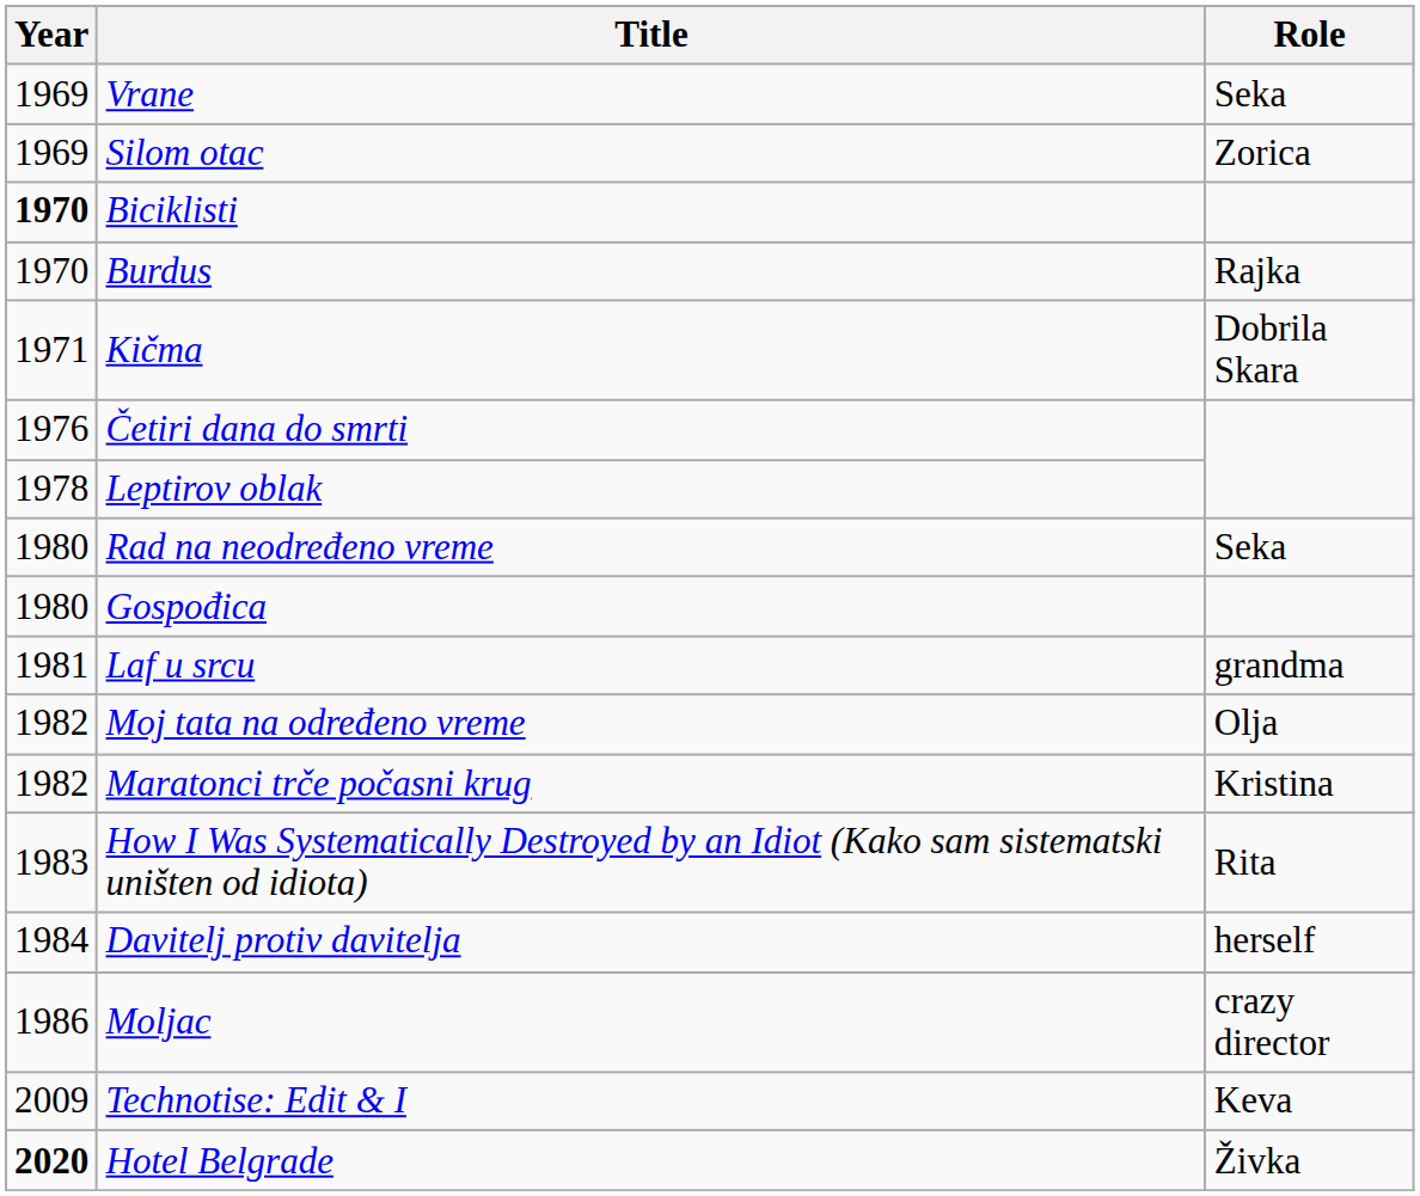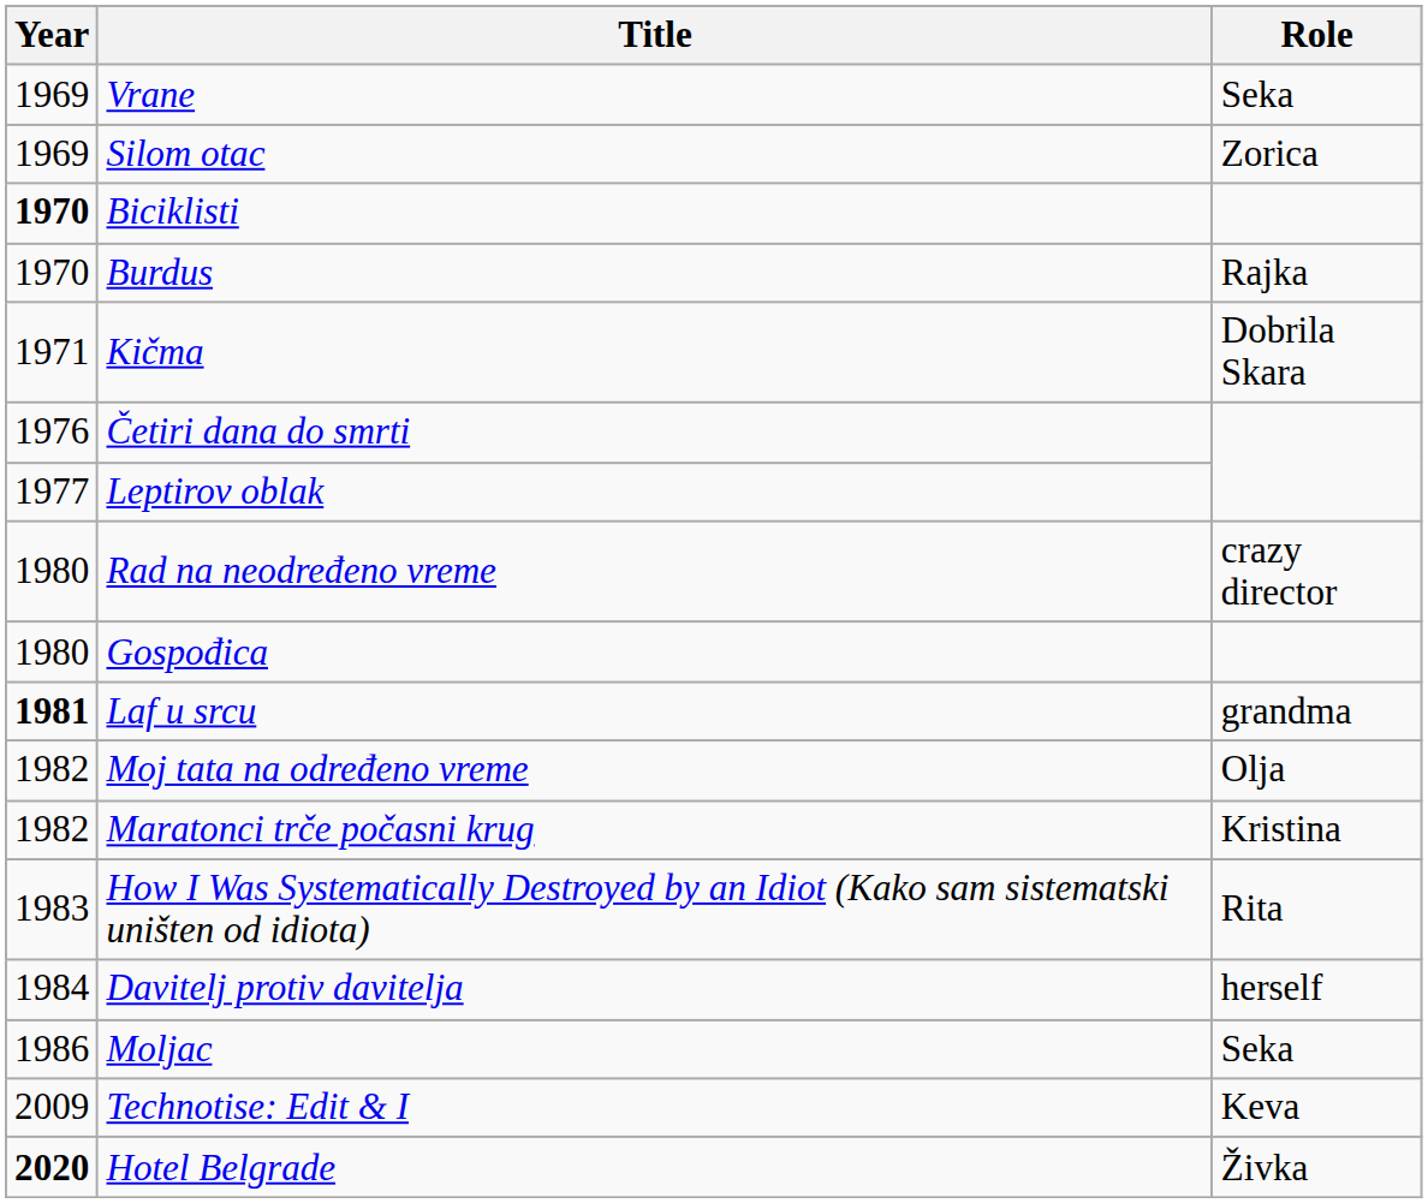 <table class="wikitable">
 <tr>
 <th>Year</th>
 <th>Title</th>
 <th>Role</th>
 </tr>
 <tr>
 <td align=center>1969</td>
 <td><em><a href='#'>Vrane</a></em></td>
 <td>Seka</td>
 </tr>
 <tr>
 <td align=center>1969</td>
 <td><em><a href='#'>Silom otac</a></em></td>
 <td>Zorica</td>
 </tr>
 <tr>
 <td align=center><strong>1970</strong></td>
 <td><em><a href='#'>Biciklisti</a></em></td>
 <td></td>
 </tr>
 <tr>
 <td align=center>1970</td>
 <td><em><a href='#'>Burdus</a></em></td>
 <td>Rajka</td>
 </tr>
 <tr>
 <td align=center>1971</td>
 <td><em><a href='#'>Kičma</a></em></td>
 <td>Dobrila Skara</td>
 </tr>
 <tr>
 <td align=center>1976</td>
 <td><em><a href='#'>Četiri dana do smrti</a></em></td>
 <td rowspan="2"></td>
 </tr>
 <tr>
-<td align=center>1978</td>
+<td align=center>1977</td>
 <td><em><a href='#'>Leptirov oblak</a></em></td>
 </tr>
 <tr>
 <td align=center>1980</td>
 <td><em><a href='#'>Rad na neodređeno vreme</a></em></td>
-<td>Seka</td>
+<td>crazy director</td>
 </tr>
 <tr>
 <td align=center>1980</td>
 <td><em><a href='#'>Gospođica</a></em></td>
 <td></td>
 </tr>
 <tr>
-<td align=center>1981</td>
+<td align=center><strong>1981</strong></td>
 <td><em><a href='#'>Laf u srcu</a></em></td>
 <td>grandma</td>
 </tr>
 <tr>
 <td align=center>1982</td>
 <td><em><a href='#'>Moj tata na određeno vreme</a></em></td>
 <td>Olja</td>
 </tr>
 <tr>
 <td align=center>1982</td>
 <td><em><a href='#'>Maratonci trče počasni krug</a></em></td>
 <td>Kristina</td>
 </tr>
 <tr>
 <td align=center>1983</td>
 <td><em><a href='#'>How I Was Systematically Destroyed by an Idiot</a> (Kako sam sistematski uništen od idiota)</em></td>
 <td>Rita</td>
 </tr>
 <tr>
 <td align=center>1984</td>
 <td><em><a href='#'>Davitelj protiv davitelja</a></em></td>
 <td>herself</td>
 </tr>
 <tr>
 <td align=center>1986</td>
 <td><em><a href='#'>Moljac</a></em></td>
-<td>crazy director</td>
+<td>Seka</td>
 </tr>
 <tr>
 <td align=center>2009</td>
 <td><em><a href='#'>Technotise: Edit & I</a></em></td>
 <td>Keva</td>
 </tr>
 <tr>
 <td align=center><strong>2020</strong></td>
 <td><em><a href='#'>Hotel Belgrade</a></em></td>
 <td>Živka</td>
 </tr>
 </table>
